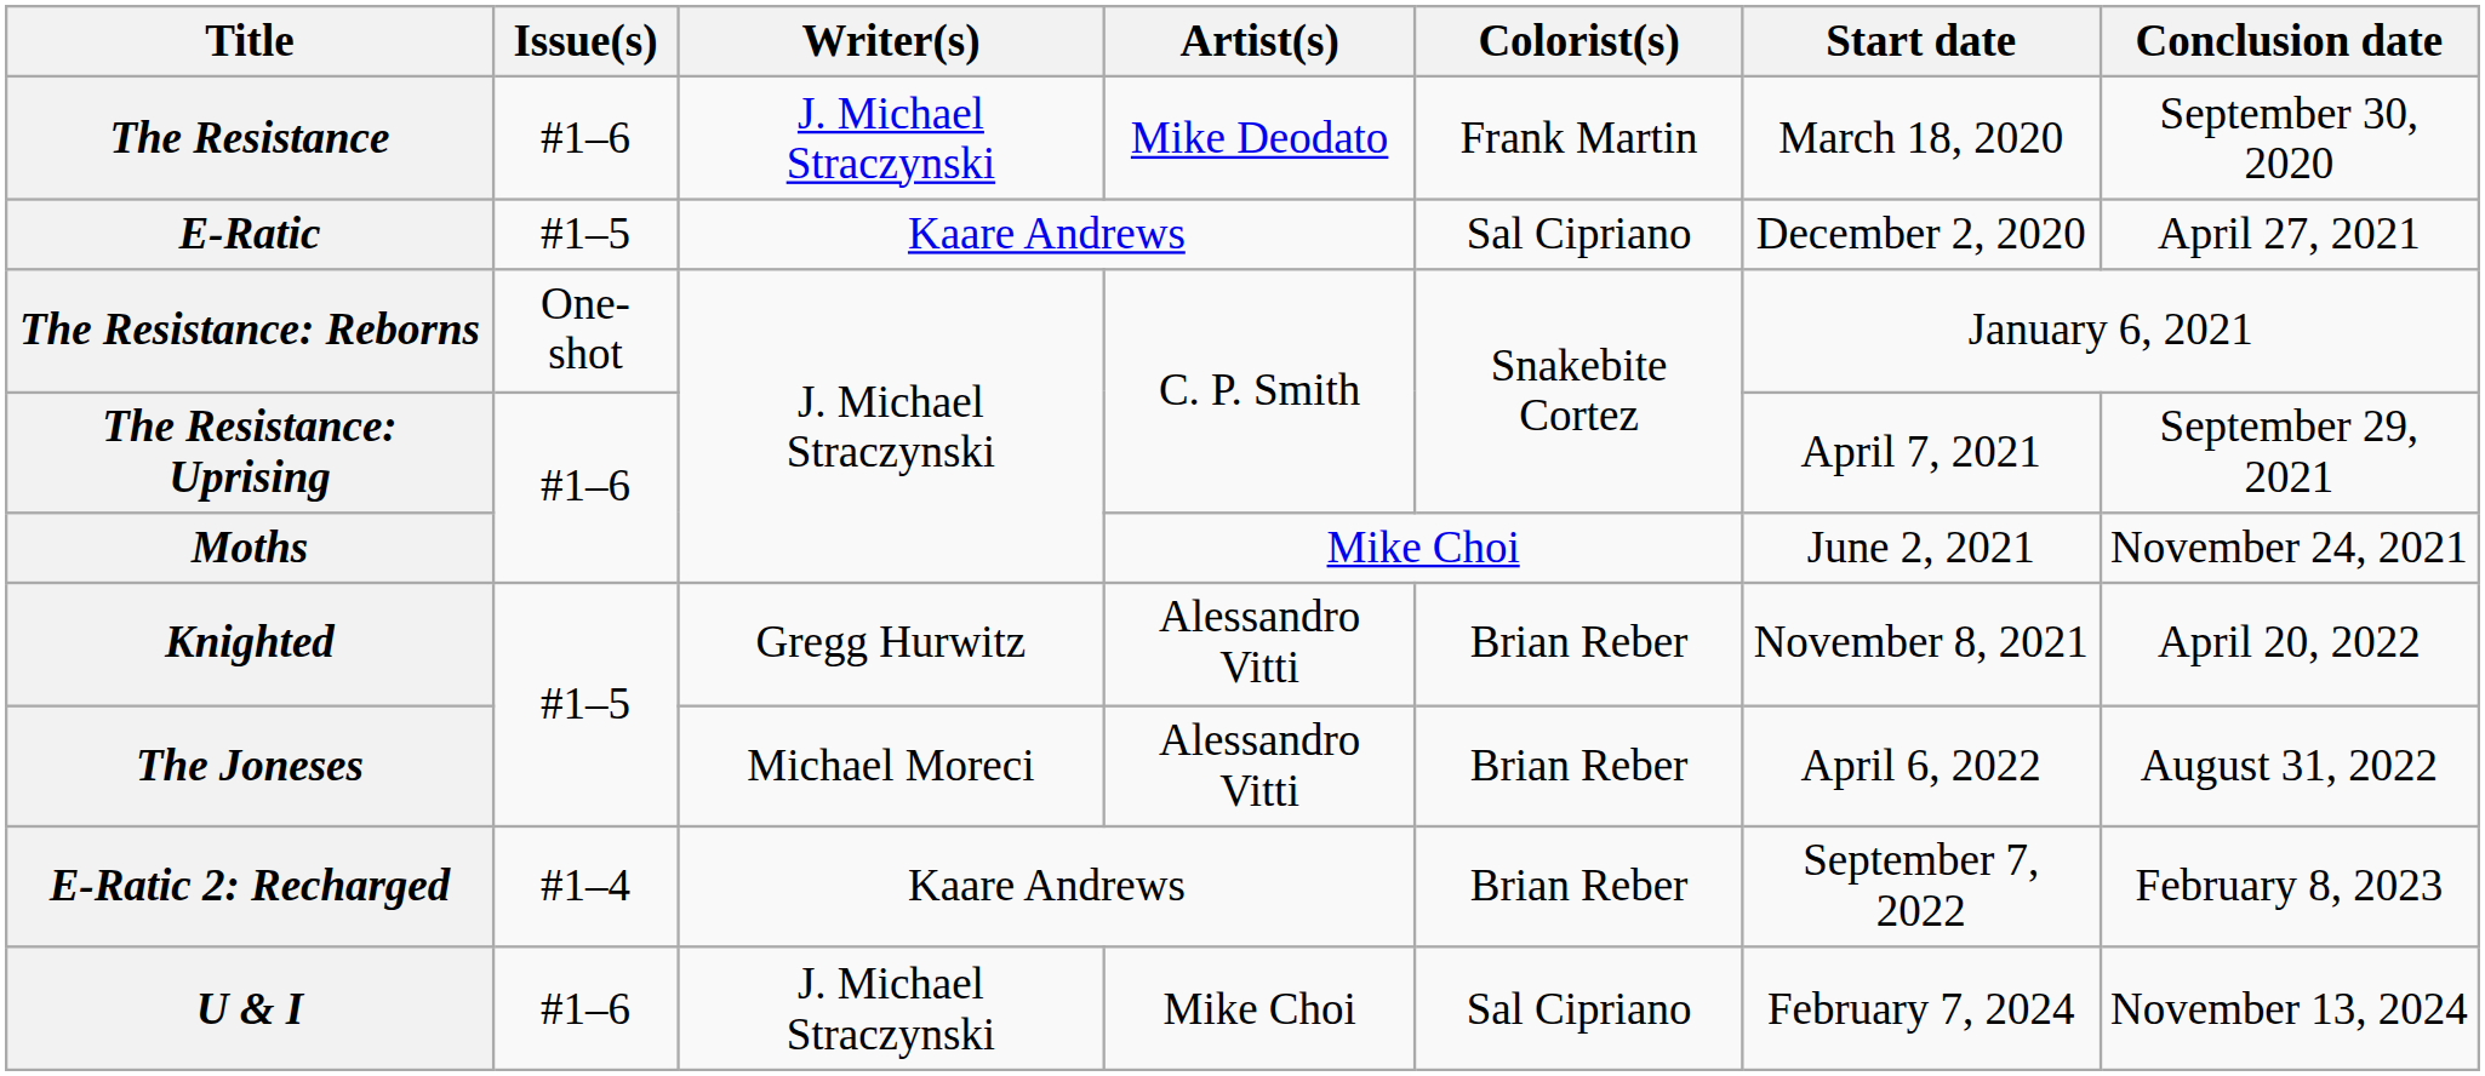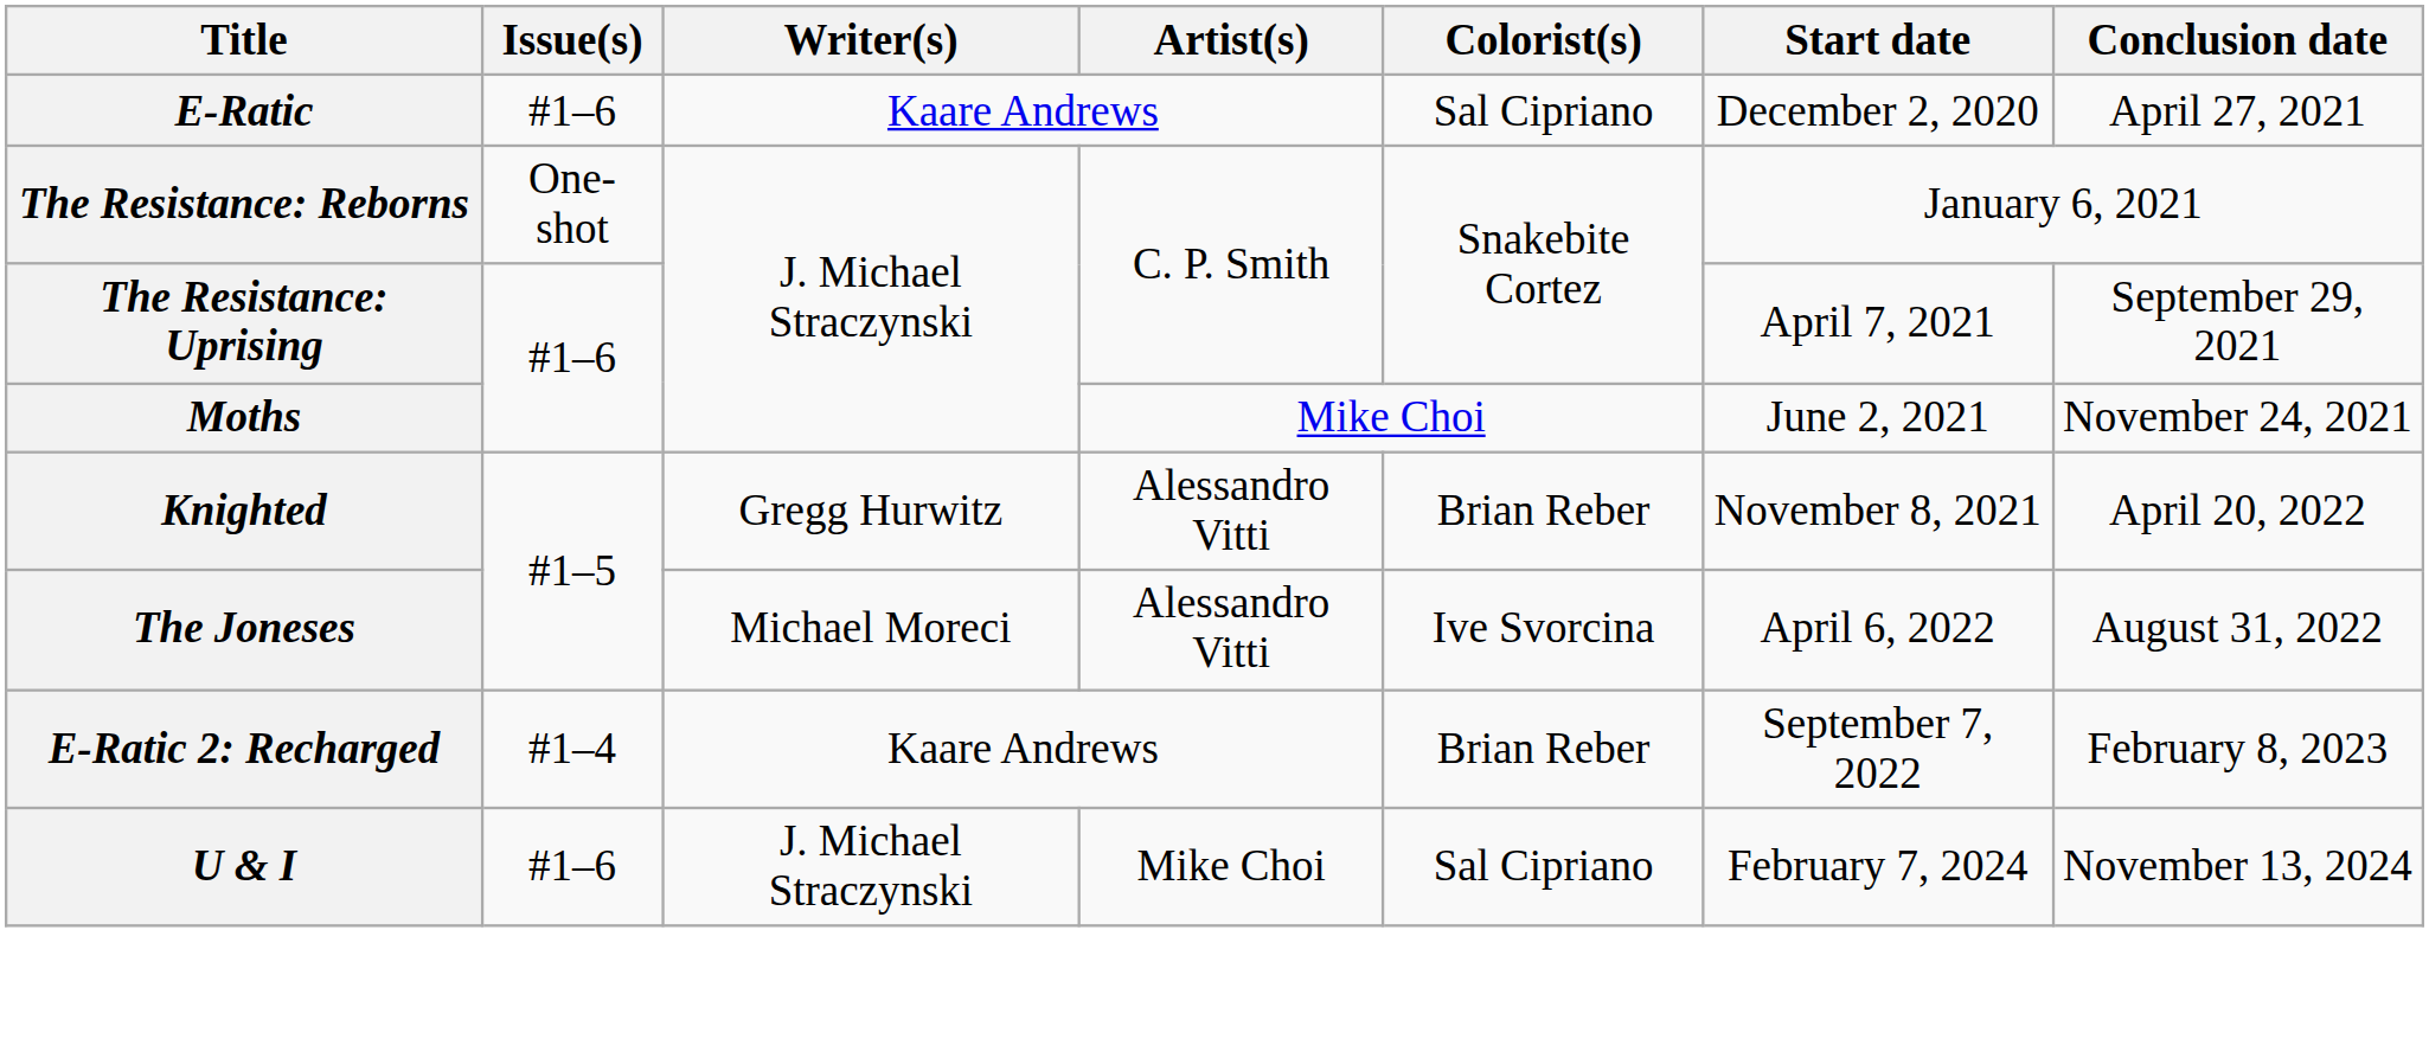 <table class="wikitable" style="text-align: center;" width="100%;">
 <tr>
 <th scope="col">Title</th>
 <th scope="col">Issue(s)</th>
 <th scope="col">Writer(s)</th>
 <th scope="col">Artist(s)</th>
 <th scope="col">Colorist(s)</th>
 <th scope="col">Start date</th>
 <th scope="col">Conclusion date</th>
 </tr>
 <tr>
-<th align="center"><em>The Resistance</em></th>
+<th><em>E-Ratic</em></th>
 <td align="center">#1–6</td>
-<td align="center"><a href='#'>J. Michael Straczynski</a></td>
-<td align="center"><a href='#'>Mike Deodato</a></td>
-<td align="center">Frank Martin</td>
-<td align="center">March 18, 2020</td>
-<td align="center">September 30, 2020</td>
-</tr>
-<tr>
-<th><em>E-Ratic</em></th>
-<td>#1–5</td>
 <td colspan="2"><a href='#'>Kaare Andrews</a></td>
 <td>Sal Cipriano</td>
 <td>December 2, 2020</td>
 <td>April 27, 2021</td>
 </tr>
 <tr>
 <th align="center"><em>The Resistance: Reborns</em></th>
 <td align="center">One-shot</td>
 <td rowspan="3">J. Michael Straczynski</td>
 <td rowspan="2" align="center">C. P. Smith</td>
 <td rowspan="2" align="center">Snakebite Cortez</td>
 <td colspan="2" align="center">January 6, 2021</td>
 </tr>
 <tr>
 <th align="center"><em>The Resistance: Uprising</em></th>
 <td rowspan="2" align="center">#1–6</td>
 <td align="center">April 7, 2021</td>
 <td align="center">September 29, 2021</td>
 </tr>
 <tr>
 <th align="center"><em>Moths</em></th>
 <td colspan="2" align="center"><a href='#'>Mike Choi</a></td>
 <td align="center">June 2, 2021</td>
 <td align="center">November 24, 2021</td>
 </tr>
 <tr>
 <th align="center"><em>Knighted</em></th>
 <td rowspan="2" align="center">#1–5</td>
 <td align="center">Gregg Hurwitz</td>
 <td align="center">Alessandro Vitti</td>
 <td align="center">Brian Reber</td>
 <td align="center">November 8, 2021</td>
 <td align="center">April 20, 2022</td>
 </tr>
 <tr>
 <th align="center"><em>The Joneses</em></th>
 <td align="center">Michael Moreci</td>
 <td align="center">Alessandro Vitti</td>
-<td>Brian Reber</td>
+<td align="center">Ive Svorcina</td>
 <td align="center">April 6, 2022</td>
 <td>August 31, 2022</td>
 </tr>
 <tr>
 <th><em>E-Ratic 2: Recharged</em></th>
 <td>#1–4</td>
 <td colspan="2">Kaare Andrews</td>
 <td>Brian Reber</td>
 <td>September 7, 2022</td>
 <td>February 8, 2023</td>
 </tr>
 <tr>
 <th><em>U & I</em></th>
 <td>#1–6</td>
 <td>J. Michael Straczynski</td>
 <td>Mike Choi</td>
 <td>Sal Cipriano</td>
 <td>February 7, 2024</td>
 <td>November 13, 2024</td>
 </tr>
 </table>
